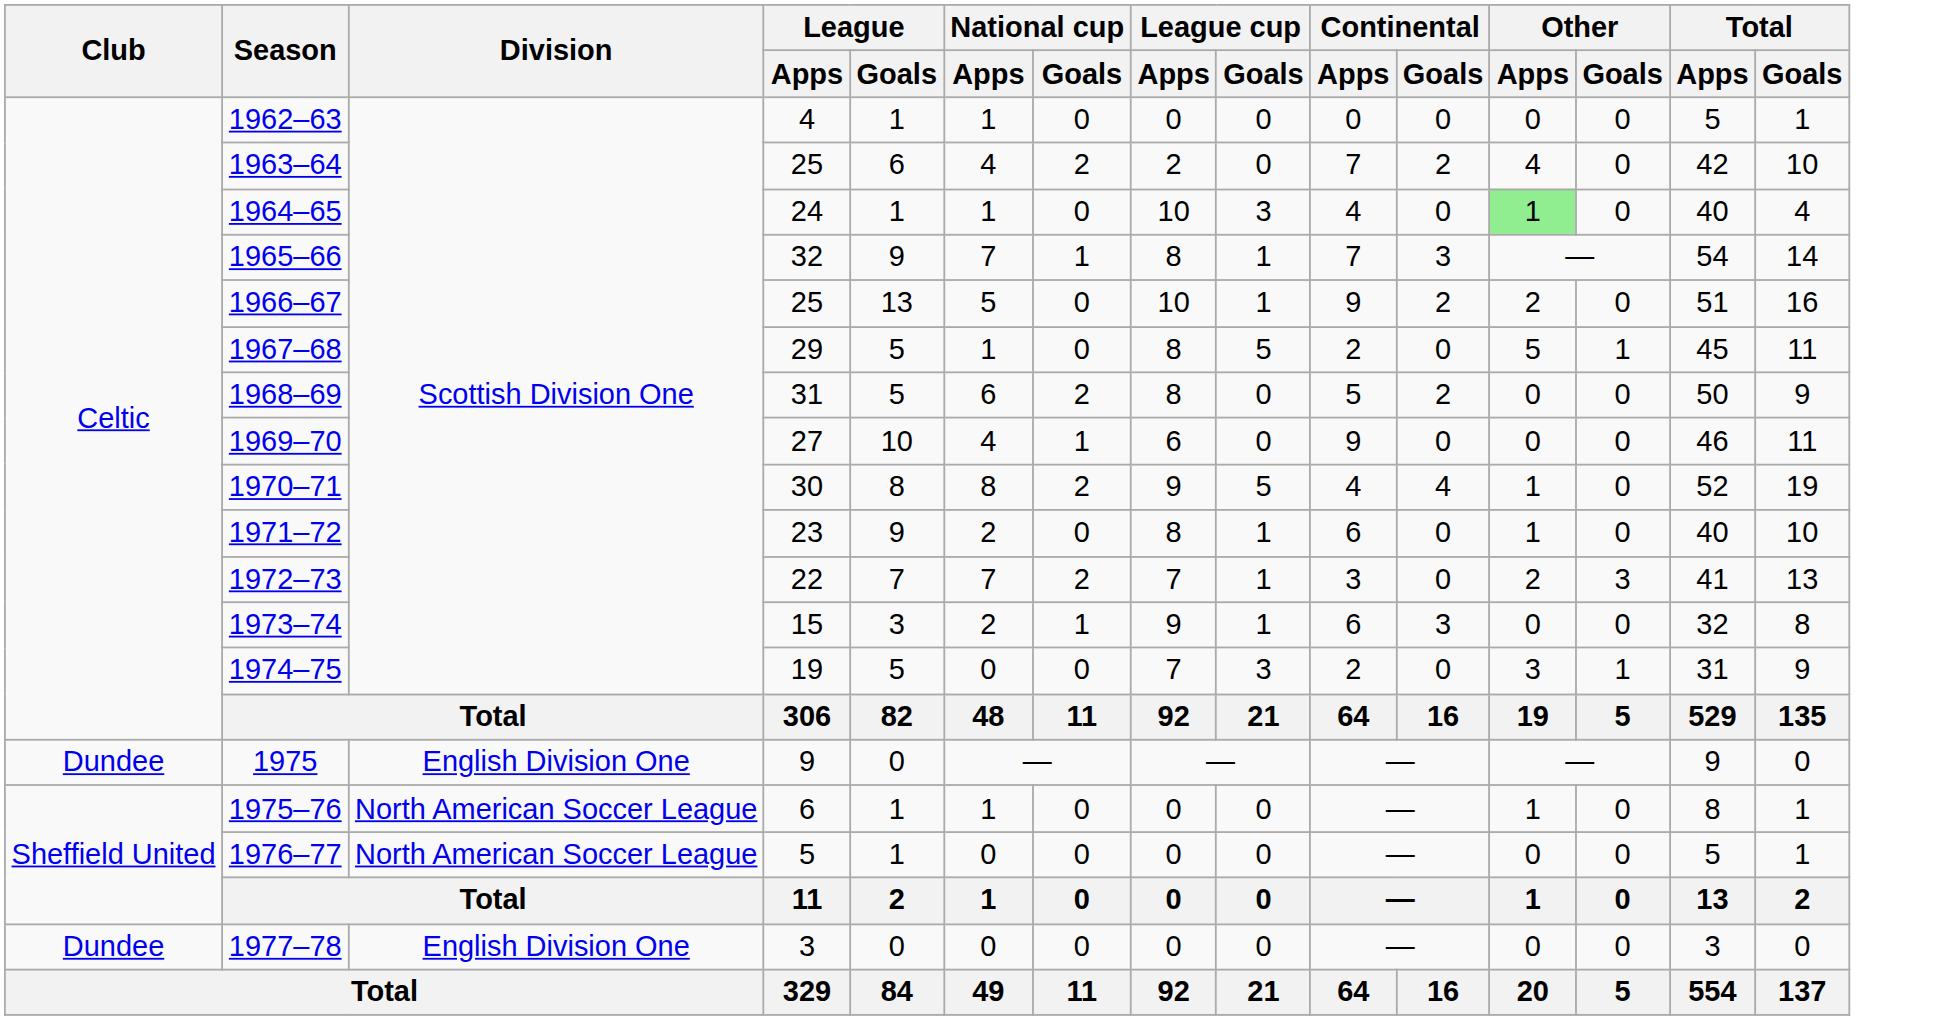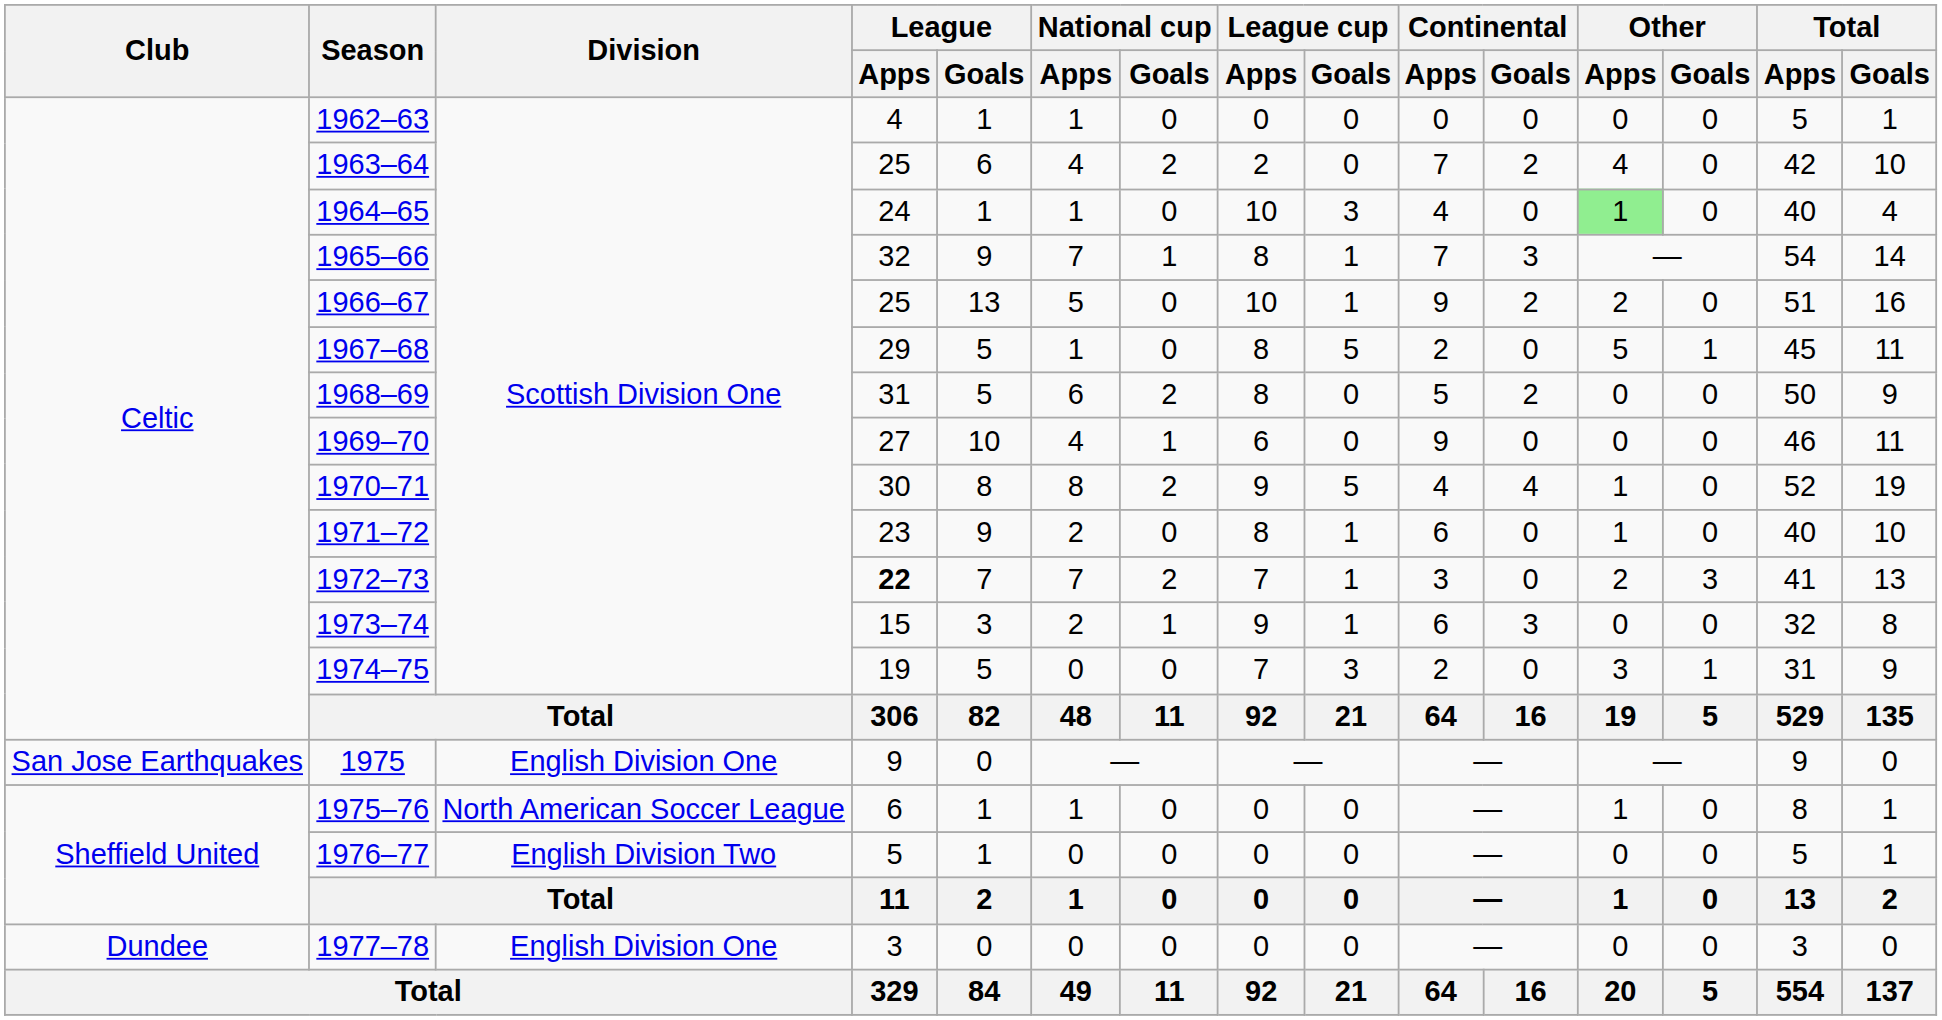 <table class="wikitable" style="text-align:center">
 <tr>
 <th rowspan="2">Club</th>
 <th rowspan="2">Season</th>
 <th rowspan="2">Division</th>
 <th colspan="2">League</th>
 <th colspan="2">National cup</th>
 <th colspan="2">League cup</th>
 <th colspan="2">Continental</th>
 <th colspan="2">Other</th>
 <th colspan="2">Total</th>
 </tr>
 <tr>
 <th>Apps</th>
 <th>Goals</th>
 <th>Apps</th>
 <th>Goals</th>
 <th>Apps</th>
 <th>Goals</th>
 <th>Apps</th>
 <th>Goals</th>
 <th>Apps</th>
 <th>Goals</th>
 <th>Apps</th>
 <th>Goals</th>
 </tr>
 <tr>
 <td rowspan="14"><a href='#'>Celtic</a></td>
 <td><a href='#'>1962–63</a></td>
 <td rowspan="13"><a href='#'>Scottish Division One</a></td>
 <td>4</td>
 <td>1</td>
 <td>1</td>
 <td>0</td>
 <td>0</td>
 <td>0</td>
 <td>0</td>
 <td>0</td>
 <td>0</td>
 <td>0</td>
 <td>5</td>
 <td>1</td>
 </tr>
 <tr>
 <td><a href='#'>1963–64</a></td>
 <td>25</td>
 <td>6</td>
 <td>4</td>
 <td>2</td>
 <td>2</td>
 <td>0</td>
 <td>7</td>
 <td>2</td>
 <td>4</td>
 <td>0</td>
 <td>42</td>
 <td>10</td>
 </tr>
 <tr>
 <td><a href='#'>1964–65</a></td>
 <td>24</td>
 <td>1</td>
 <td>1</td>
 <td>0</td>
 <td>10</td>
 <td>3</td>
 <td>4</td>
 <td>0</td>
 <td style="background: lightgreen;">1</td>
 <td>0</td>
 <td>40</td>
 <td>4</td>
 </tr>
 <tr>
 <td><a href='#'>1965–66</a></td>
 <td>32</td>
 <td>9</td>
 <td>7</td>
 <td>1</td>
 <td>8</td>
 <td>1</td>
 <td>7</td>
 <td>3</td>
 <td colspan="2">—</td>
 <td>54</td>
 <td>14</td>
 </tr>
 <tr>
 <td><a href='#'>1966–67</a></td>
 <td>25</td>
 <td>13</td>
 <td>5</td>
 <td>0</td>
 <td>10</td>
 <td>1</td>
 <td>9</td>
 <td>2</td>
 <td>2</td>
 <td>0</td>
 <td>51</td>
 <td>16</td>
 </tr>
 <tr>
 <td><a href='#'>1967–68</a></td>
 <td>29</td>
 <td>5</td>
 <td>1</td>
 <td>0</td>
 <td>8</td>
 <td>5</td>
 <td>2</td>
 <td>0</td>
 <td>5</td>
 <td>1</td>
 <td>45</td>
 <td>11</td>
 </tr>
 <tr>
 <td><a href='#'>1968–69</a></td>
 <td>31</td>
 <td>5</td>
 <td>6</td>
 <td>2</td>
 <td>8</td>
 <td>0</td>
 <td>5</td>
 <td>2</td>
 <td>0</td>
 <td>0</td>
 <td>50</td>
 <td>9</td>
 </tr>
 <tr>
 <td><a href='#'>1969–70</a></td>
 <td>27</td>
 <td>10</td>
 <td>4</td>
 <td>1</td>
 <td>6</td>
 <td>0</td>
 <td>9</td>
 <td>0</td>
 <td>0</td>
 <td>0</td>
 <td>46</td>
 <td>11</td>
 </tr>
 <tr>
 <td><a href='#'>1970–71</a></td>
 <td>30</td>
 <td>8</td>
 <td>8</td>
 <td>2</td>
 <td>9</td>
 <td>5</td>
 <td>4</td>
 <td>4</td>
 <td>1</td>
 <td>0</td>
 <td>52</td>
 <td>19</td>
 </tr>
 <tr>
 <td><a href='#'>1971–72</a></td>
 <td>23</td>
 <td>9</td>
 <td>2</td>
 <td>0</td>
 <td>8</td>
 <td>1</td>
 <td>6</td>
 <td>0</td>
 <td>1</td>
 <td>0</td>
 <td>40</td>
 <td>10</td>
 </tr>
 <tr>
 <td><a href='#'>1972–73</a></td>
-<td>22</td>
+<td><strong>22</strong></td>
 <td>7</td>
 <td>7</td>
 <td>2</td>
 <td>7</td>
 <td>1</td>
 <td>3</td>
 <td>0</td>
 <td>2</td>
 <td>3</td>
 <td>41</td>
 <td>13</td>
 </tr>
 <tr>
 <td><a href='#'>1973–74</a></td>
 <td>15</td>
 <td>3</td>
 <td>2</td>
 <td>1</td>
 <td>9</td>
 <td>1</td>
 <td>6</td>
 <td>3</td>
 <td>0</td>
 <td>0</td>
 <td>32</td>
 <td>8</td>
 </tr>
 <tr>
 <td><a href='#'>1974–75</a></td>
 <td>19</td>
 <td>5</td>
 <td>0</td>
 <td>0</td>
 <td>7</td>
 <td>3</td>
 <td>2</td>
 <td>0</td>
 <td>3</td>
 <td>1</td>
 <td>31</td>
 <td>9</td>
 </tr>
 <tr>
 <th colspan="2">Total</th>
 <th>306</th>
 <th>82</th>
 <th>48</th>
 <th>11</th>
 <th>92</th>
 <th>21</th>
 <th>64</th>
 <th>16</th>
 <th>19</th>
 <th>5</th>
 <th>529</th>
 <th>135</th>
 </tr>
 <tr>
-<td><a href='#'>Dundee</a></td>
+<td><a href='#'>San Jose Earthquakes</a></td>
 <td><a href='#'>1975</a></td>
 <td><a href='#'>English Division One</a></td>
 <td>9</td>
 <td>0</td>
 <td colspan="2">—</td>
 <td colspan="2">—</td>
 <td colspan="2">—</td>
 <td colspan="2">—</td>
 <td>9</td>
 <td>0</td>
 </tr>
 <tr>
 <td rowspan="3"><a href='#'>Sheffield United</a></td>
 <td><a href='#'>1975–76</a></td>
 <td><a href='#'>North American Soccer League</a></td>
 <td>6</td>
 <td>1</td>
 <td>1</td>
 <td>0</td>
 <td>0</td>
 <td>0</td>
 <td colspan="2">—</td>
 <td>1</td>
 <td>0</td>
 <td>8</td>
 <td>1</td>
 </tr>
 <tr>
 <td><a href='#'>1976–77</a></td>
-<td><a href='#'>North American Soccer League</a></td>
+<td><a href='#'>English Division Two</a></td>
 <td>5</td>
 <td>1</td>
 <td>0</td>
 <td>0</td>
 <td>0</td>
 <td>0</td>
 <td colspan="2">—</td>
 <td>0</td>
 <td>0</td>
 <td>5</td>
 <td>1</td>
 </tr>
 <tr>
 <th colspan="2">Total</th>
 <th>11</th>
 <th>2</th>
 <th>1</th>
 <th>0</th>
 <th>0</th>
 <th>0</th>
 <th colspan="2">—</th>
 <th>1</th>
 <th>0</th>
 <th>13</th>
 <th>2</th>
 </tr>
 <tr>
 <td><a href='#'>Dundee</a></td>
 <td><a href='#'>1977–78</a></td>
 <td><a href='#'>English Division One</a></td>
 <td>3</td>
 <td>0</td>
 <td>0</td>
 <td>0</td>
 <td>0</td>
 <td>0</td>
 <td colspan="2">—</td>
 <td>0</td>
 <td>0</td>
 <td>3</td>
 <td>0</td>
 </tr>
 <tr>
 <th colspan="3">Total</th>
 <th>329</th>
 <th>84</th>
 <th>49</th>
 <th>11</th>
 <th>92</th>
 <th>21</th>
 <th>64</th>
 <th>16</th>
 <th>20</th>
 <th>5</th>
 <th>554</th>
 <th>137</th>
 </tr>
 </table>
